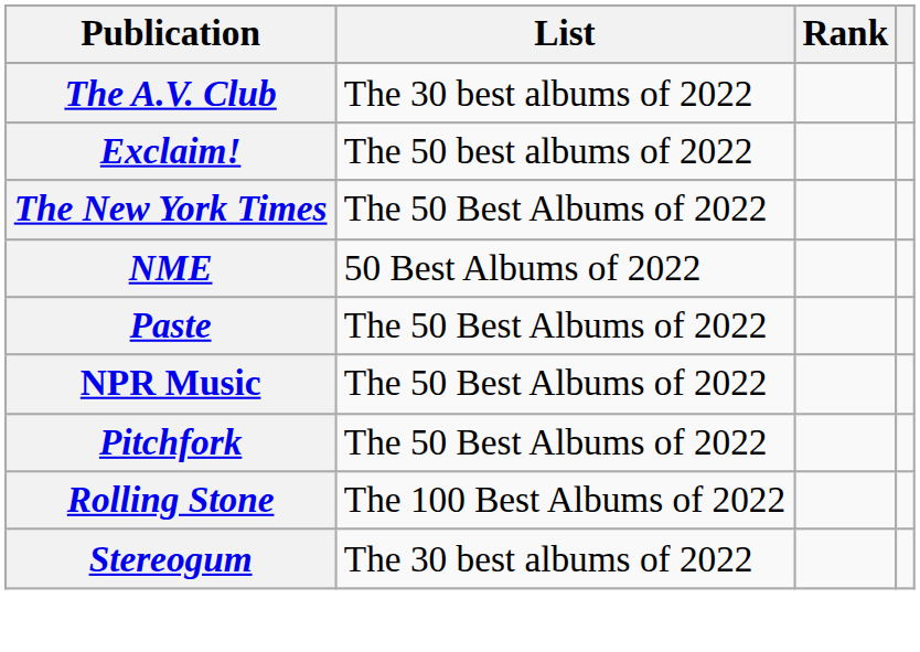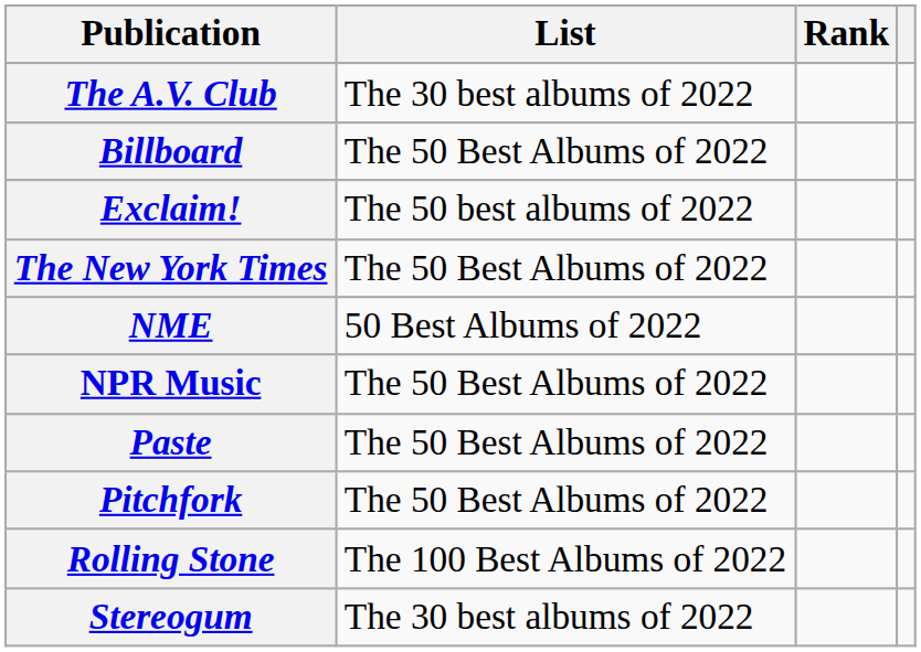 <table class="sortable wikitable plainrowheaders">
 <tr>
 <th>Publication</th>
 <th>List</th>
 <th>Rank</th>
 <th class="unsortable"></th>
 </tr>
 <tr>
 <th scope="row"><em><a href='#'>The A.V. Club</a></em></th>
 <td>The 30 best albums of 2022</td>
+<td></td>
+<td></td>
+</tr>
+<tr>
+<th scope="row"><em><a href='#'>Billboard</a></em></th>
+<td>The 50 Best Albums of 2022</td>
 <td></td>
 <td></td>
 </tr>
 <tr>
 <th scope="row"><em><a href='#'>Exclaim!</a></em></th>
 <td>The 50 best albums of 2022</td>
 <td></td>
 <td></td>
 </tr>
 <tr>
 <th scope="row"><em><a href='#'>The New York Times</a></em></th>
 <td>The 50 Best Albums of 2022</td>
 <td></td>
 <td></td>
 </tr>
 <tr>
 <th scope="row"><em><a href='#'>NME</a></em></th>
 <td>50 Best Albums of 2022</td>
 <td></td>
 <td></td>
 </tr>
 <tr>
-<th scope="row"><em><a href='#'>Paste</a></em></th>
+<th scope="row"><a href='#'>NPR Music</a></th>
 <td>The 50 Best Albums of 2022</td>
 <td></td>
 <td></td>
 </tr>
 <tr>
-<th scope="row"><a href='#'>NPR Music</a></th>
+<th scope="row"><em><a href='#'>Paste</a></em></th>
 <td>The 50 Best Albums of 2022</td>
 <td></td>
 <td></td>
 </tr>
 <tr>
 <th scope="row"><em><a href='#'>Pitchfork</a></em></th>
 <td>The 50 Best Albums of 2022</td>
 <td></td>
 <td></td>
 </tr>
 <tr>
 <th scope="row"><em><a href='#'>Rolling Stone</a></em></th>
 <td>The 100 Best Albums of 2022</td>
 <td></td>
 <td></td>
 </tr>
 <tr>
 <th scope="row"><em><a href='#'>Stereogum</a></em></th>
 <td>The 30 best albums of 2022</td>
 <td></td>
 <td></td>
 </tr>
 </table>
